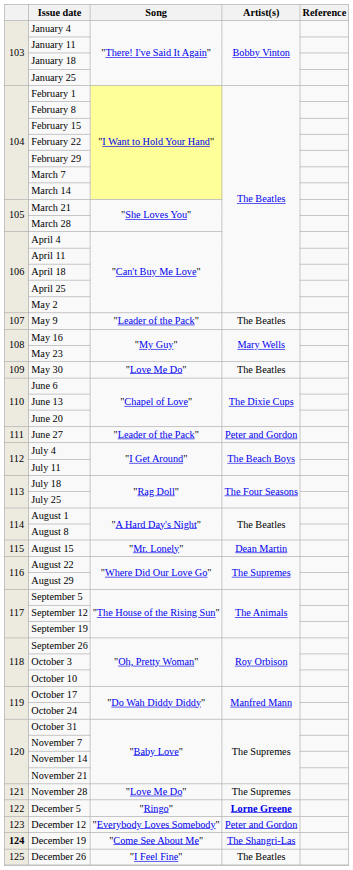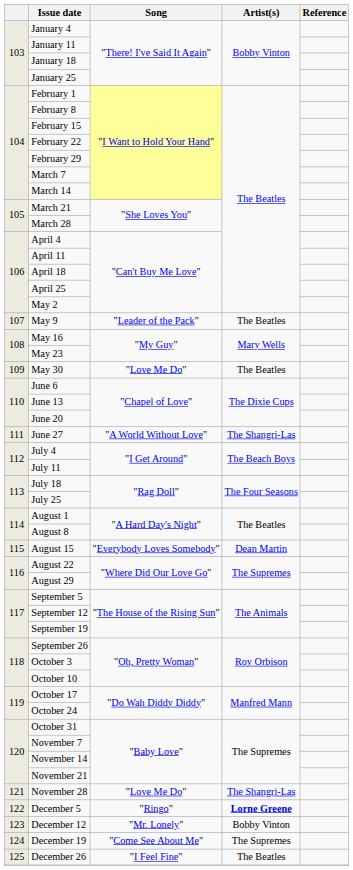 <table class="wikitable">
 <tr>
 <th width=31></th>
 <th>Issue date</th>
 <th>Song</th>
 <th>Artist(s)</th>
 <th>Reference</th>
 </tr>
 <tr>
 <td bgcolor=#EDEAE0 align=center rowspan=4>103</td>
 <td>January 4</td>
 <td align="center" rowspan="4">"<a href='#'>There! I've Said It Again</a>"</td>
 <td align="center" rowspan="4"><a href='#'>Bobby Vinton</a></td>
 <td align="center"></td>
 </tr>
 <tr>
 <td>January 11</td>
 <td align="center"></td>
 </tr>
 <tr>
 <td>January 18</td>
 <td align="center"></td>
 </tr>
 <tr>
 <td>January 25</td>
 <td align="center"></td>
 </tr>
 <tr>
 <td bgcolor=#EDEAE0 align=center rowspan=7>104</td>
 <td>February 1</td>
 <td bgcolor=#FFFF99 align="center" rowspan="7">"<a href='#'>I Want to Hold Your Hand</a>"</td>
 <td align="center" rowspan="14"><a href='#'>The Beatles</a></td>
 <td align="center"></td>
 </tr>
 <tr>
 <td>February 8</td>
 <td align="center"></td>
 </tr>
 <tr>
 <td>February 15</td>
 <td align="center"></td>
 </tr>
 <tr>
 <td>February 22</td>
 <td align="center"></td>
 </tr>
 <tr>
 <td>February 29</td>
 <td align="center"></td>
 </tr>
 <tr>
 <td>March 7</td>
 <td align="center"></td>
 </tr>
 <tr>
 <td>March 14</td>
 <td align="center"></td>
 </tr>
 <tr>
 <td bgcolor=#EDEAE0 align=center rowspan=2>105</td>
 <td>March 21</td>
 <td align="center" rowspan="2">"<a href='#'>She Loves You</a>"</td>
 <td align="center"></td>
 </tr>
 <tr>
 <td>March 28</td>
 <td align="center"></td>
 </tr>
 <tr>
 <td bgcolor=#EDEAE0 align=center rowspan=5>106</td>
 <td>April 4</td>
 <td align="center" rowspan="5">"<a href='#'>Can't Buy Me Love</a>"</td>
 <td align="center"></td>
 </tr>
 <tr>
 <td>April 11</td>
 <td align="center"></td>
 </tr>
 <tr>
 <td>April 18</td>
 <td align="center"></td>
 </tr>
 <tr>
 <td>April 25</td>
 <td align="center"></td>
 </tr>
 <tr>
 <td>May 2</td>
 <td align="center"></td>
 </tr>
 <tr>
 <td bgcolor=#EDEAE0 align=center>107</td>
 <td>May 9</td>
 <td align="center">"<a href='#'>Leader of the Pack</a>"</td>
 <td align="center">The Beatles</td>
 <td align="center"></td>
 </tr>
 <tr>
 <td bgcolor=#EDEAE0 align=center rowspan=2>108</td>
 <td>May 16</td>
 <td align="center" rowspan="2">"<a href='#'>My Guy</a>"</td>
 <td align="center" rowspan="2"><a href='#'>Mary Wells</a></td>
 <td align="center"></td>
 </tr>
 <tr>
 <td>May 23</td>
 <td align="center"></td>
 </tr>
 <tr>
 <td bgcolor=#EDEAE0 align=center>109</td>
 <td>May 30</td>
 <td align="center">"<a href='#'>Love Me Do</a>"</td>
 <td align="center">The Beatles</td>
 <td align="center"></td>
 </tr>
 <tr>
 <td bgcolor=#EDEAE0 align=center rowspan=3>110</td>
 <td>June 6</td>
 <td align="center" rowspan="3">"<a href='#'>Chapel of Love</a>"</td>
 <td align="center" rowspan="3"><a href='#'>The Dixie Cups</a></td>
 <td align="center"></td>
 </tr>
 <tr>
 <td>June 13</td>
 <td align="center"></td>
 </tr>
 <tr>
 <td>June 20</td>
 <td align="center"></td>
 </tr>
 <tr>
 <td bgcolor=#EDEAE0 align=center>111</td>
 <td>June 27</td>
-<td align="center">"<a href='#'>Leader of the Pack</a>"</td>
-<td align="center"><a href='#'>Peter and Gordon</a></td>
+<td align="center">"<a href='#'>A World Without Love</a>"</td>
+<td align="center"><a href='#'>The Shangri-Las</a></td>
 <td align="center"></td>
 </tr>
 <tr>
 <td bgcolor=#EDEAE0 align=center rowspan=2>112</td>
 <td>July 4</td>
 <td align="center" rowspan="2">"<a href='#'>I Get Around</a>"</td>
 <td align="center" rowspan="2"><a href='#'>The Beach Boys</a></td>
 <td align="center"></td>
 </tr>
 <tr>
 <td>July 11</td>
 <td align="center"></td>
 </tr>
 <tr>
 <td bgcolor=#EDEAE0 align=center rowspan=2>113</td>
 <td>July 18</td>
 <td align="center" rowspan="2">"<a href='#'>Rag Doll</a>"</td>
 <td align="center" rowspan="2"><a href='#'>The Four Seasons</a></td>
 <td align="center"></td>
 </tr>
 <tr>
 <td>July 25</td>
 <td align="center"></td>
 </tr>
 <tr>
 <td bgcolor=#EDEAE0 align=center rowspan=2>114</td>
 <td>August 1</td>
 <td align="center" rowspan="2">"<a href='#'>A Hard Day's Night</a>"</td>
 <td align="center" rowspan="2">The Beatles</td>
 <td align="center"></td>
 </tr>
 <tr>
 <td>August 8</td>
 <td align="center"></td>
 </tr>
 <tr>
 <td bgcolor=#EDEAE0 align=center>115</td>
 <td>August 15</td>
-<td align="center">"<a href='#'>Mr. Lonely</a>"</td>
+<td align="center">"<a href='#'>Everybody Loves Somebody</a>"</td>
 <td align="center"><a href='#'>Dean Martin</a></td>
 <td align="center"></td>
 </tr>
 <tr>
 <td bgcolor=#EDEAE0 align=center rowspan=2>116</td>
 <td>August 22</td>
 <td align="center" rowspan="2">"<a href='#'>Where Did Our Love Go</a>"</td>
 <td align="center" rowspan="2"><a href='#'>The Supremes</a></td>
 <td align="center"></td>
 </tr>
 <tr>
 <td>August 29</td>
 <td align="center"></td>
 </tr>
 <tr>
 <td bgcolor=#EDEAE0 align=center rowspan=3>117</td>
 <td>September 5</td>
 <td align="center" rowspan="3">"<a href='#'>The House of the Rising Sun</a>"</td>
 <td align="center" rowspan="3"><a href='#'>The Animals</a></td>
 <td align="center"></td>
 </tr>
 <tr>
 <td>September 12</td>
 <td align="center"></td>
 </tr>
 <tr>
 <td>September 19</td>
 <td align="center"></td>
 </tr>
 <tr>
 <td bgcolor=#EDEAE0 align=center rowspan=3>118</td>
 <td>September 26</td>
 <td align="center" rowspan="3">"<a href='#'>Oh, Pretty Woman</a>"</td>
 <td align="center" rowspan="3"><a href='#'>Roy Orbison</a></td>
 <td align="center"></td>
 </tr>
 <tr>
 <td>October 3</td>
 <td align="center"></td>
 </tr>
 <tr>
 <td>October 10</td>
 <td align="center"></td>
 </tr>
 <tr>
 <td bgcolor=#EDEAE0 align=center rowspan=2>119</td>
 <td>October 17</td>
 <td align="center" rowspan="2">"<a href='#'>Do Wah Diddy Diddy</a>"</td>
 <td align="center" rowspan="2"><a href='#'>Manfred Mann</a></td>
 <td align="center"></td>
 </tr>
 <tr>
 <td>October 24</td>
 <td align="center"></td>
 </tr>
 <tr>
 <td bgcolor=#EDEAE0 align=center rowspan=4>120</td>
 <td>October 31</td>
 <td align="center" rowspan="4">"<a href='#'>Baby Love</a>"</td>
 <td align="center" rowspan="4">The Supremes</td>
 <td align="center"></td>
 </tr>
 <tr>
 <td>November 7</td>
 <td align="center"></td>
 </tr>
 <tr>
 <td>November 14</td>
 <td align="center"></td>
 </tr>
 <tr>
 <td>November 21</td>
 <td align="center"></td>
 </tr>
 <tr>
 <td bgcolor=#EDEAE0 align=center>121</td>
 <td>November 28</td>
 <td align="center">"<a href='#'>Love Me Do</a>"</td>
-<td align="center">The Supremes</td>
+<td align="center"><a href='#'>The Shangri-Las</a></td>
 <td align="center"></td>
 </tr>
 <tr>
 <td bgcolor=#EDEAE0 align=center>122</td>
 <td>December 5</td>
 <td align="center">"<a href='#'>Ringo</a>"</td>
 <td align="center"><strong><a href='#'>Lorne Greene</a></strong></td>
 <td align="center"></td>
 </tr>
 <tr>
 <td bgcolor=#EDEAE0 align=center>123</td>
 <td>December 12</td>
-<td align="center">"<a href='#'>Everybody Loves Somebody</a>"</td>
-<td align="center"><a href='#'>Peter and Gordon</a></td>
+<td align="center">"<a href='#'>Mr. Lonely</a>"</td>
+<td align="center">Bobby Vinton</td>
 <td align="center"></td>
 </tr>
 <tr>
-<td bgcolor=#EDEAE0 align=center><strong>124</strong></td>
+<td bgcolor=#EDEAE0 align=center>124</td>
 <td>December 19</td>
 <td align="center">"<a href='#'>Come See About Me</a>"</td>
-<td align="center"><a href='#'>The Shangri-Las</a></td>
+<td align="center">The Supremes</td>
 <td align="center"></td>
 </tr>
 <tr>
 <td bgcolor=#EDEAE0 align=center>125</td>
 <td>December 26</td>
 <td align="center">"<a href='#'>I Feel Fine</a>"</td>
 <td align="center">The Beatles</td>
 <td align="center"></td>
 </tr>
 <tr>
 </tr>
 </table>
